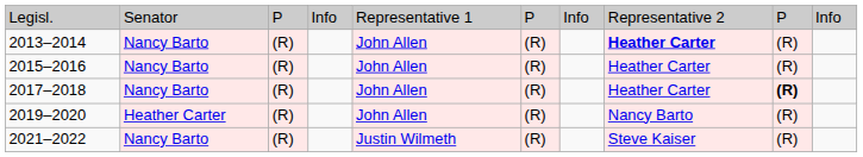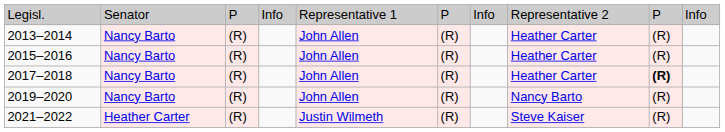 <table class=wikitable width="100%" border="1">
 <tr style="background-color:#cccccc;">
 <td>Legisl.</td>
 <td>Senator</td>
 <td>P</td>
 <td>Info</td>
 <td>Representative 1</td>
 <td>P</td>
 <td>Info</td>
 <td>Representative 2</td>
 <td>P</td>
 <td>Info</td>
 </tr>
 <tr>
 <td>2013–2014</td>
 <td style="background:#FFE8E8"><a href='#'>Nancy Barto</a></td>
 <td style="background:#FFE8E8">(R)</td>
 <td></td>
 <td style="background:#FFE8E8"><a href='#'>John Allen</a></td>
 <td style="background:#FFE8E8">(R)</td>
 <td></td>
-<td style="background:#FFE8E8"><strong><a href='#'>Heather Carter</a></strong></td>
+<td style="background:#FFE8E8"><a href='#'>Heather Carter</a></td>
 <td style="background:#FFE8E8">(R)</td>
 <td></td>
 </tr>
 <tr>
 <td>2015–2016</td>
 <td style="background:#FFE8E8"><a href='#'>Nancy Barto</a></td>
 <td style="background:#FFE8E8">(R)</td>
 <td></td>
 <td style="background:#FFE8E8"><a href='#'>John Allen</a></td>
 <td style="background:#FFE8E8">(R)</td>
 <td></td>
 <td style="background:#FFE8E8"><a href='#'>Heather Carter</a></td>
 <td style="background:#FFE8E8">(R)</td>
 <td></td>
 </tr>
 <tr>
 <td>2017–2018</td>
 <td style="background:#FFE8E8"><a href='#'>Nancy Barto</a></td>
 <td style="background:#FFE8E8">(R)</td>
 <td></td>
 <td style="background:#FFE8E8"><a href='#'>John Allen</a></td>
 <td style="background:#FFE8E8">(R)</td>
 <td></td>
 <td style="background:#FFE8E8"><a href='#'>Heather Carter</a></td>
 <td style="background:#FFE8E8"><strong>(R)</strong></td>
 <td></td>
 </tr>
 <tr>
 <td>2019–2020</td>
-<td style="background:#FFE8E8"><a href='#'>Heather Carter</a></td>
+<td style="background:#FFE8E8"><a href='#'>Nancy Barto</a></td>
 <td style="background:#FFE8E8">(R)</td>
 <td></td>
 <td style="background:#FFE8E8"><a href='#'>John Allen</a></td>
 <td style="background:#FFE8E8">(R)</td>
 <td></td>
 <td style="background:#FFE8E8"><a href='#'>Nancy Barto</a></td>
 <td style="background:#FFE8E8">(R)</td>
 <td></td>
 </tr>
 <tr>
 <td>2021–2022</td>
-<td style="background:#FFE8E8"><a href='#'>Nancy Barto</a></td>
+<td style="background:#FFE8E8"><a href='#'>Heather Carter</a></td>
 <td style="background:#FFE8E8">(R)</td>
 <td></td>
 <td style="background:#FFE8E8"><a href='#'>Justin Wilmeth</a></td>
 <td style="background:#FFE8E8">(R)</td>
 <td></td>
 <td style="background:#FFE8E8"><a href='#'>Steve Kaiser</a></td>
 <td style="background:#FFE8E8">(R)</td>
 <td></td>
 </tr>
 </table>
